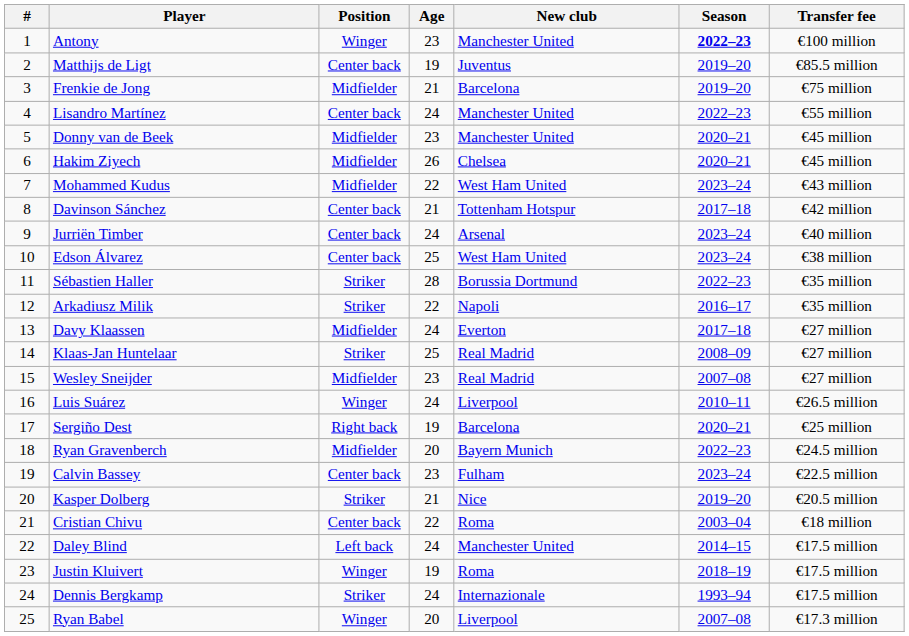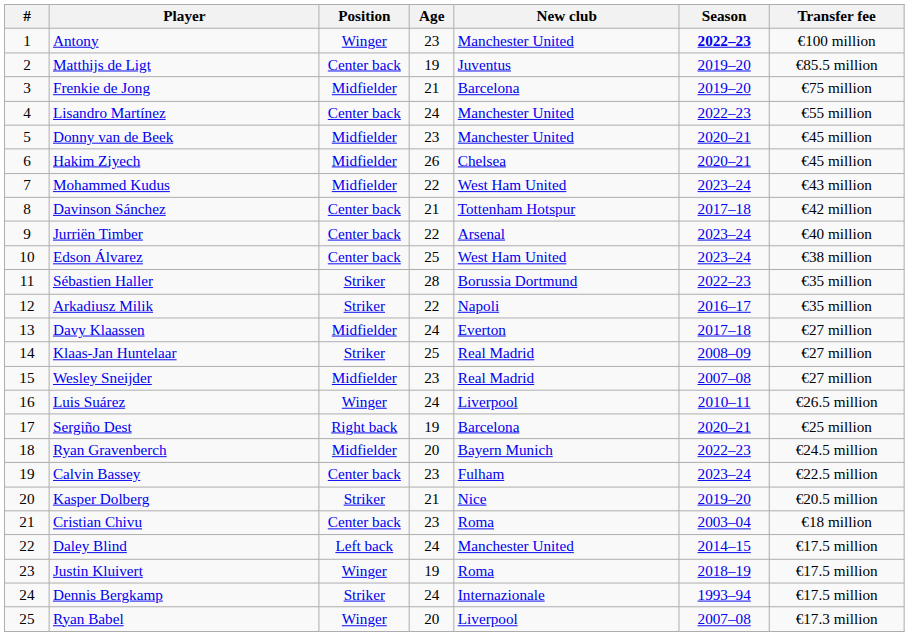 <table class="wikitable" style="width:75%">
 <tr valign=top>
 <th width=5% align=center>#</th>
 <th width=30% align=center>Player</th>
 <th width=10% align=center>Position</th>
 <th width=5% align=center>Age</th>
 <th width=25% align=center>New club</th>
 <th width=10% align=center>Season</th>
 <th width=25% align=center>Transfer fee</th>
 </tr>
 <tr valign=top>
 <td align=center>1</td>
 <td> <a href='#'>Antony</a></td>
 <td align=center><a href='#'>Winger</a></td>
 <td align=center>23</td>
 <td> <a href='#'>Manchester United</a></td>
 <td align=center><strong><a href='#'>2022–23</a></strong></td>
 <td align=center>€100 million</td>
 </tr>
 <tr valign=top>
 <td align=center>2</td>
 <td> <a href='#'>Matthijs de Ligt</a></td>
 <td align=center><a href='#'>Center back</a></td>
 <td align=center>19</td>
 <td> <a href='#'>Juventus</a></td>
 <td align=center><a href='#'>2019–20</a></td>
 <td align=center>€85.5 million</td>
 </tr>
 <tr valign=top>
 <td align=center>3</td>
 <td> <a href='#'>Frenkie de Jong</a></td>
 <td align=center><a href='#'>Midfielder</a></td>
 <td align=center>21</td>
 <td> <a href='#'>Barcelona</a></td>
 <td align=center><a href='#'>2019–20</a></td>
 <td align=center>€75 million</td>
 </tr>
 <tr valign=top>
 <td align=center>4</td>
 <td> <a href='#'>Lisandro Martínez</a></td>
 <td align=center><a href='#'>Center back</a></td>
 <td align=center>24</td>
 <td> <a href='#'>Manchester United</a></td>
 <td align=center><a href='#'>2022–23</a></td>
 <td align=center>€55 million</td>
 </tr>
 <tr valign=top>
 <td align=center>5</td>
 <td> <a href='#'>Donny van de Beek</a></td>
 <td align=center><a href='#'>Midfielder</a></td>
 <td align=center>23</td>
 <td> <a href='#'>Manchester United</a></td>
 <td align=center><a href='#'>2020–21</a></td>
 <td align=center>€45 million</td>
 </tr>
 <tr valign=top>
 <td align=center>6</td>
 <td> <a href='#'>Hakim Ziyech</a></td>
 <td align=center><a href='#'>Midfielder</a></td>
 <td align=center>26</td>
 <td> <a href='#'>Chelsea</a></td>
 <td align=center><a href='#'>2020–21</a></td>
 <td align=center>€45 million</td>
 </tr>
 <tr valign=top>
 <td align=center>7</td>
 <td> <a href='#'>Mohammed Kudus</a></td>
 <td align=center><a href='#'>Midfielder</a></td>
 <td align=center>22</td>
 <td> <a href='#'>West Ham United</a></td>
 <td align=center><a href='#'>2023–24</a></td>
 <td align=center>€43 million</td>
 </tr>
 <tr valign=top>
 <td align=center>8</td>
 <td> <a href='#'>Davinson Sánchez</a></td>
 <td align=center><a href='#'>Center back</a></td>
 <td align=center>21</td>
 <td> <a href='#'>Tottenham Hotspur</a></td>
 <td align=center><a href='#'>2017–18</a></td>
 <td align=center>€42 million</td>
 </tr>
 <tr valign=top>
 <td align=center>9</td>
 <td> <a href='#'>Jurriën Timber</a></td>
 <td align=center><a href='#'>Center back</a></td>
-<td align=center>24</td>
+<td align=center>22</td>
 <td> <a href='#'>Arsenal</a></td>
 <td align=center><a href='#'>2023–24</a></td>
 <td align=center>€40 million</td>
 </tr>
 <tr valign=top>
 <td align=center>10</td>
 <td> <a href='#'>Edson Álvarez</a></td>
 <td align=center><a href='#'>Center back</a></td>
 <td align=center>25</td>
 <td> <a href='#'>West Ham United</a></td>
 <td align=center><a href='#'>2023–24</a></td>
 <td align=center>€38 million</td>
 </tr>
 <tr valign=top>
 <td align=center>11</td>
 <td> <a href='#'>Sébastien Haller</a></td>
 <td align=center><a href='#'>Striker</a></td>
 <td align=center>28</td>
 <td> <a href='#'>Borussia Dortmund</a></td>
 <td align=center><a href='#'>2022–23</a></td>
 <td align=center>€35 million</td>
 </tr>
 <tr valign=top>
 <td align=center>12</td>
 <td> <a href='#'>Arkadiusz Milik</a></td>
 <td align=center><a href='#'>Striker</a></td>
 <td align=center>22</td>
 <td> <a href='#'>Napoli</a></td>
 <td align=center><a href='#'>2016–17</a></td>
 <td align=center>€35 million</td>
 </tr>
 <tr valign=top>
 <td align=center>13</td>
 <td> <a href='#'>Davy Klaassen</a></td>
 <td align=center><a href='#'>Midfielder</a></td>
 <td align=center>24</td>
 <td> <a href='#'>Everton</a></td>
 <td align=center><a href='#'>2017–18</a></td>
 <td align=center>€27 million</td>
 </tr>
 <tr valign=top>
 <td align=center>14</td>
 <td> <a href='#'>Klaas-Jan Huntelaar</a></td>
 <td align=center><a href='#'>Striker</a></td>
 <td align=center>25</td>
 <td> <a href='#'>Real Madrid</a></td>
 <td align=center><a href='#'>2008–09</a></td>
 <td align=center>€27 million</td>
 </tr>
 <tr valign=top>
 <td align=center>15</td>
 <td> <a href='#'>Wesley Sneijder</a></td>
 <td align=center><a href='#'>Midfielder</a></td>
 <td align=center>23</td>
 <td> <a href='#'>Real Madrid</a></td>
 <td align=center><a href='#'>2007–08</a></td>
 <td align=center>€27 million</td>
 </tr>
 <tr valign=top>
 <td align=center>16</td>
 <td> <a href='#'>Luis Suárez</a></td>
 <td align=center><a href='#'>Winger</a></td>
 <td align=center>24</td>
 <td> <a href='#'>Liverpool</a></td>
 <td align=center><a href='#'>2010–11</a></td>
 <td align=center>€26.5 million</td>
 </tr>
 <tr valign=top>
 <td align=center>17</td>
 <td> <a href='#'>Sergiño Dest</a></td>
 <td align=center><a href='#'>Right back</a></td>
 <td align=center>19</td>
 <td> <a href='#'>Barcelona</a></td>
 <td align=center><a href='#'>2020–21</a></td>
 <td align=center>€25 million</td>
 </tr>
 <tr valign=top>
 <td align=center>18</td>
 <td> <a href='#'>Ryan Gravenberch</a></td>
 <td align=center><a href='#'>Midfielder</a></td>
 <td align=center>20</td>
 <td> <a href='#'>Bayern Munich</a></td>
 <td align=center><a href='#'>2022–23</a></td>
 <td align=center>€24.5 million</td>
 </tr>
 <tr valign=top>
 <td align=center>19</td>
 <td> <a href='#'>Calvin Bassey</a></td>
 <td align=center><a href='#'>Center back</a></td>
 <td align=center>23</td>
 <td> <a href='#'>Fulham</a></td>
 <td align=center><a href='#'>2023–24</a></td>
 <td align=center>€22.5 million</td>
 </tr>
 <tr valign=top>
 <td align=center>20</td>
 <td> <a href='#'>Kasper Dolberg</a></td>
 <td align=center><a href='#'>Striker</a></td>
 <td align=center>21</td>
 <td> <a href='#'>Nice</a></td>
 <td align=center><a href='#'>2019–20</a></td>
 <td align=center>€20.5 million</td>
 </tr>
 <tr valign=top>
 <td align=center>21</td>
 <td> <a href='#'>Cristian Chivu</a></td>
 <td align=center><a href='#'>Center back</a></td>
-<td align=center>22</td>
+<td align=center>23</td>
 <td> <a href='#'>Roma</a></td>
 <td align=center><a href='#'>2003–04</a></td>
 <td align=center>€18 million</td>
 </tr>
 <tr valign=top>
 <td align=center>22</td>
 <td> <a href='#'>Daley Blind</a></td>
 <td align=center><a href='#'>Left back</a></td>
 <td align=center>24</td>
 <td> <a href='#'>Manchester United</a></td>
 <td align=center><a href='#'>2014–15</a></td>
 <td align=center>€17.5 million</td>
 </tr>
 <tr valign=top>
 <td align=center>23</td>
 <td> <a href='#'>Justin Kluivert</a></td>
 <td align=center><a href='#'>Winger</a></td>
 <td align=center>19</td>
 <td> <a href='#'>Roma</a></td>
 <td align=center><a href='#'>2018–19</a></td>
 <td align=center>€17.5 million</td>
 </tr>
 <tr valign=top>
 <td align=center>24</td>
 <td> <a href='#'>Dennis Bergkamp</a></td>
 <td align=center><a href='#'>Striker</a></td>
 <td align=center>24</td>
 <td> <a href='#'>Internazionale</a></td>
 <td align=center><a href='#'>1993–94</a></td>
 <td align=center>€17.5 million</td>
 </tr>
 <tr valign=top>
 <td align=center>25</td>
 <td> <a href='#'>Ryan Babel</a></td>
 <td align=center><a href='#'>Winger</a></td>
 <td align=center>20</td>
 <td> <a href='#'>Liverpool</a></td>
 <td align=center><a href='#'>2007–08</a></td>
 <td align=center>€17.3 million</td>
 </tr>
 </table>
